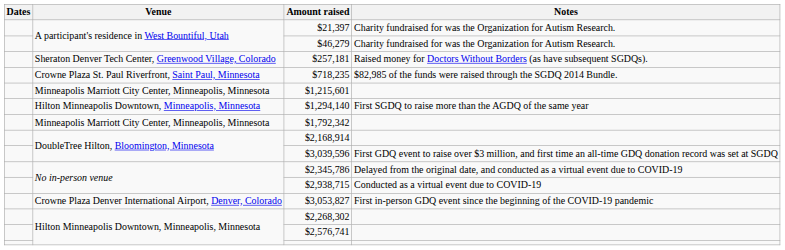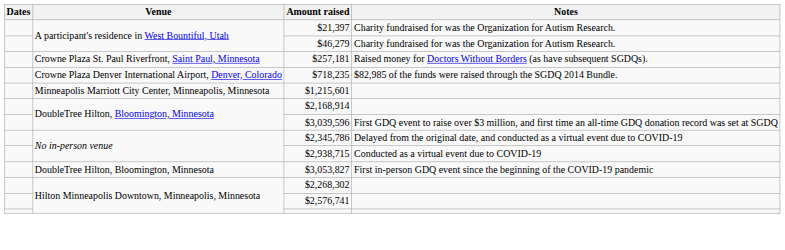 <table class="wikitable">
 <tr>
 <th>Dates</th>
 <th>Venue</th>
 <th>Amount raised</th>
 <th>Notes</th>
 </tr>
 <tr>
 <td></td>
 <td rowspan="2">A participant's residence in <a href='#'>West Bountiful, Utah</a></td>
 <td style="text-align: right;">$21,397</td>
 <td>Charity fundraised for was the Organization for Autism Research.</td>
 </tr>
 <tr>
 <td></td>
 <td style="text-align: right;">$46,279</td>
 <td>Charity fundraised for was the Organization for Autism Research.</td>
 </tr>
 <tr>
 <td></td>
-<td>Sheraton Denver Tech Center, <a href='#'>Greenwood Village, Colorado</a></td>
+<td>Crowne Plaza St. Paul Riverfront, <a href='#'>Saint Paul, Minnesota</a></td>
 <td style="text-align: right;">$257,181</td>
 <td>Raised money for <a href='#'>Doctors Without Borders</a> (as have subsequent SGDQs).</td>
 </tr>
 <tr>
 <td></td>
-<td>Crowne Plaza St. Paul Riverfront, <a href='#'>Saint Paul, Minnesota</a></td>
+<td>Crowne Plaza Denver International Airport, <a href='#'>Denver, Colorado</a></td>
 <td style="text-align: right;">$718,235</td>
 <td>$82,985 of the funds were raised through the SGDQ 2014 Bundle.</td>
 </tr>
 <tr>
 <td></td>
 <td>Minneapolis Marriott City Center, Minneapolis, Minnesota</td>
 <td style="text-align: right;">$1,215,601</td>
-<td></td>
-</tr>
-<tr>
-<td></td>
-<td>Hilton Minneapolis Downtown, <a href='#'>Minneapolis, Minnesota</a></td>
-<td style="text-align: right;">$1,294,140</td>
-<td>First SGDQ to raise more than the AGDQ of the same year</td>
-</tr>
-<tr>
-<td></td>
-<td>Minneapolis Marriott City Center, Minneapolis, Minnesota</td>
-<td style="text-align: right;">$1,792,342</td>
 <td></td>
 </tr>
 <tr>
 <td></td>
 <td rowspan="2">DoubleTree Hilton, <a href='#'>Bloomington, Minnesota</a></td>
 <td style="text-align: right;">$2,168,914</td>
 <td></td>
 </tr>
 <tr>
 <td></td>
 <td style="text-align: right;">$3,039,596</td>
 <td>First GDQ event to raise over $3 million, and first time an all-time GDQ donation record was set at SGDQ</td>
 </tr>
 <tr>
 <td></td>
 <td rowspan="2"><em>No in-person venue</em></td>
 <td style="text-align: right;">$2,345,786</td>
 <td>Delayed from the original date, and conducted as a virtual event due to COVID-19</td>
 </tr>
 <tr>
 <td></td>
 <td style="text-align: right;">$2,938,715</td>
 <td>Conducted as a virtual event due to COVID-19</td>
 </tr>
 <tr>
 <td></td>
-<td>Crowne Plaza Denver International Airport, <a href='#'>Denver, Colorado</a></td>
+<td>DoubleTree Hilton, Bloomington, Minnesota</td>
 <td style="text-align: right;">$3,053,827</td>
 <td>First in-person GDQ event since the beginning of the COVID-19 pandemic</td>
 </tr>
 <tr>
 <td></td>
 <td rowspan="3">Hilton Minneapolis Downtown, Minneapolis, Minnesota</td>
 <td style="text-align: right;">$2,268,302</td>
 <td></td>
 </tr>
 <tr>
 <td></td>
 <td style="text-align: right;">$2,576,741</td>
 </tr>
 <tr>
 <td></td>
 <td></td>
 <td></td>
 </tr>
 </table>
